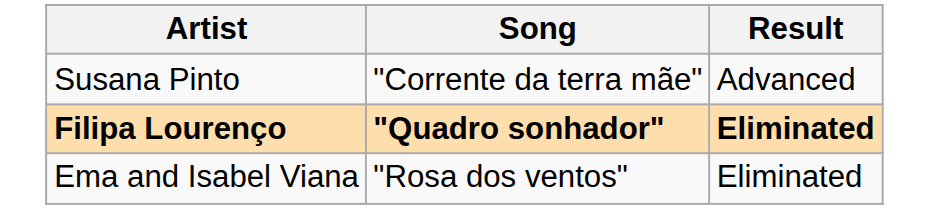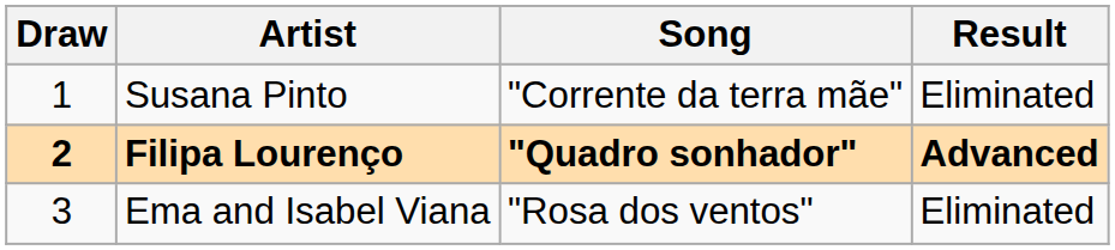 <table class="sortable wikitable" style="margin: 1em auto 1em auto; text-align:center;">
 <tr>
+<th>Draw</th>
 <th>Artist</th>
 <th>Song</th>
 <th>Result</th>
 </tr>
 <tr>
+<td>1</td>
 <td align="left">Susana Pinto</td>
 <td align="left">"Corrente da terra mãe"</td>
+<td align="left">Eliminated</td>
+</tr>
+<tr style="font-weight:bold; background:#FFDEAD;">
+<td>2</td>
+<td align="left">Filipa Lourenço</td>
+<td align="left">"Quadro sonhador"</td>
 <td align="left">Advanced</td>
 </tr>
-<tr style="font-weight:bold; background:#FFDEAD;">
-<td align="left">Filipa Lourenço</td>
-<td align="left">"Quadro sonhador"</td>
-<td align="left">Eliminated</td>
-</tr>
 <tr>
+<td>3</td>
 <td align="left">Ema and Isabel Viana</td>
 <td align="left">"Rosa dos ventos"</td>
 <td align="left">Eliminated</td>
 </tr>
 </table>
